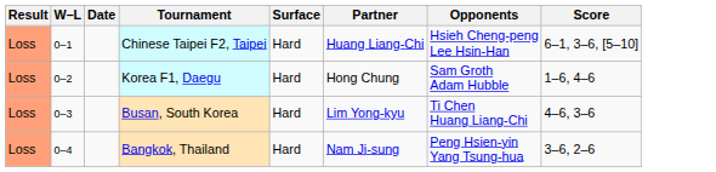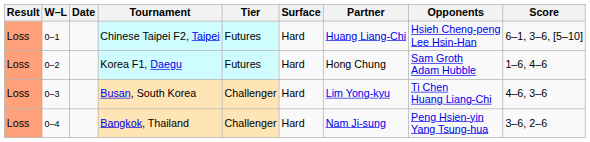 <table class="sortable wikitable">
 <tr>
 <th>Result</th>
 <th class="unsortable">W–L</th>
 <th>Date</th>
 <th>Tournament</th>
+<th>Tier</th>
 <th>Surface</th>
 <th>Partner</th>
 <th>Opponents</th>
 <th class="unsortable">Score</th>
 </tr>
 <tr>
 <td style="background:#ffa07a;">Loss</td>
 <td><small>0–1</small></td>
 <td></td>
 <td style="background:#cffcff;">Chinese Taipei F2, <a href='#'>Taipei</a></td>
+<td style="background:#cffcff;">Futures</td>
 <td>Hard</td>
 <td> <a href='#'>Huang Liang-Chi</a></td>
 <td> <a href='#'>Hsieh Cheng-peng</a> <br>  <a href='#'>Lee Hsin-Han</a></td>
 <td>6–1, 3–6, [5–10]</td>
 </tr>
 <tr>
 <td style="background:#ffa07a;">Loss</td>
 <td><small>0–2</small></td>
 <td></td>
 <td style="background:#cffcff;">Korea F1, <a href='#'>Daegu</a></td>
+<td style="background:#cffcff;">Futures</td>
 <td>Hard</td>
 <td> Hong Chung</td>
 <td> <a href='#'>Sam Groth</a> <br>  <a href='#'>Adam Hubble</a></td>
 <td>1–6, 4–6</td>
 </tr>
 <tr>
 <td style="background:#ffa07a;">Loss</td>
 <td><small>0–3</small></td>
 <td></td>
 <td style="background:moccasin;"><a href='#'>Busan</a>, South Korea</td>
+<td style="background:moccasin;">Challenger</td>
 <td>Hard</td>
 <td> <a href='#'>Lim Yong-kyu</a></td>
 <td> <a href='#'>Ti Chen</a> <br>  <a href='#'>Huang Liang-Chi</a></td>
 <td>4–6, 3–6</td>
 </tr>
 <tr>
 <td style="background:#ffa07a;">Loss</td>
 <td><small>0–4</small></td>
 <td></td>
 <td style="background:moccasin;"><a href='#'>Bangkok</a>, Thailand</td>
+<td style="background:moccasin;">Challenger</td>
 <td>Hard</td>
 <td> <a href='#'>Nam Ji-sung</a></td>
 <td> <a href='#'>Peng Hsien-yin</a> <br>  <a href='#'>Yang Tsung-hua</a></td>
 <td>3–6, 2–6</td>
 </tr>
 </table>
